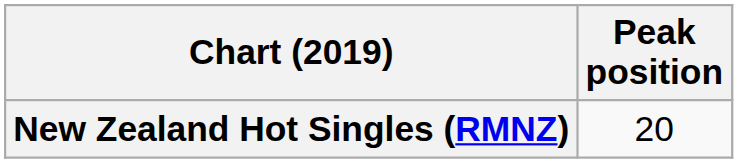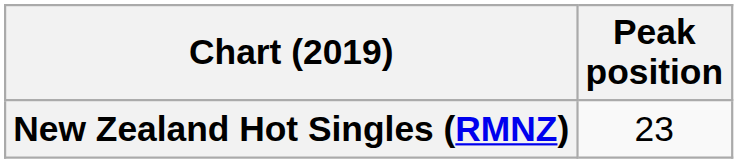 <table class="wikitable plainrowheaders" style="text-align:center">
 <tr>
 <th scope="col">Chart (2019)</th>
 <th scope="col">Peak<br>position</th>
 </tr>
 <tr>
 <th scope="row">New Zealand Hot Singles (<a href='#'>RMNZ</a>)</th>
-<td>20</td>
+<td>23</td>
 </tr>
 </table>
